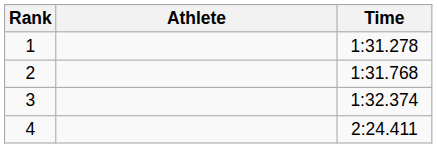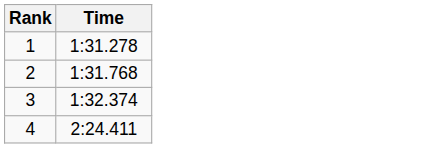 <table class=wikitable style="text-align:center">
 <tr>
 <th width=40>Rank</th>
-<th width=250>Athlete</th>
 <th width=80>Time</th>
 </tr>
 <tr>
 <td>1</td>
-<td align=left></td>
 <td>1:31.278</td>
 </tr>
 <tr>
 <td>2</td>
-<td align=left></td>
 <td>1:31.768</td>
 </tr>
 <tr>
 <td>3</td>
-<td align=left></td>
 <td>1:32.374</td>
 </tr>
 <tr>
 <td>4</td>
-<td align=left></td>
 <td>2:24.411</td>
 </tr>
 </table>
